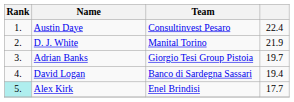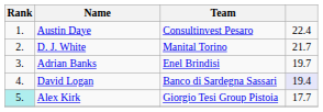 <table class="wikitable" style="text-align: center;">
 <tr>
 <th>Rank</th>
 <th width=180>Name</th>
 <th width=180>Team</th>
 <th width=40></th>
 </tr>
 <tr>
 <td>1.</td>
 <td align="left"> <a href='#'>Austin Daye</a></td>
 <td style="text-align:left;"><a href='#'>Consultinvest Pesaro</a></td>
 <td>22.4</td>
 </tr>
 <tr>
 <td>2.</td>
 <td align="left"> <a href='#'>D. J. White</a></td>
 <td style="text-align:left;"><a href='#'>Manital Torino</a></td>
-<td>21.9</td>
+<td>21.7</td>
 </tr>
 <tr>
 <td>3.</td>
 <td align="left"> <a href='#'>Adrian Banks</a></td>
-<td style="text-align:left;"><a href='#'>Giorgio Tesi Group Pistoia</a></td>
+<td style="text-align:left;"><a href='#'>Enel Brindisi</a></td>
 <td>19.7</td>
 </tr>
 <tr>
 <td>4.</td>
 <td align="left"> <a href='#'>David Logan</a></td>
 <td style="text-align:left;"><a href='#'>Banco di Sardegna Sassari</a></td>
-<td>19.4</td>
+<td style="background: lavender;">19.4</td>
 </tr>
 <tr>
 <td style="background: paleturquoise;">5.</td>
 <td align="left"> <a href='#'>Alex Kirk</a></td>
-<td style="text-align:left;"><a href='#'>Enel Brindisi</a></td>
+<td style="text-align:left;"><a href='#'>Giorgio Tesi Group Pistoia</a></td>
 <td>17.7</td>
 </tr>
 <tr>
 </tr>
 </table>
